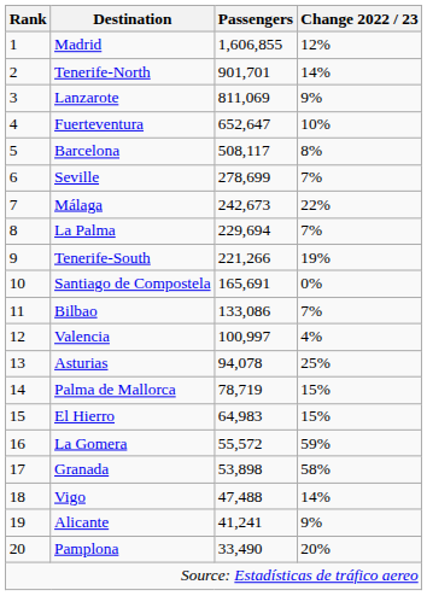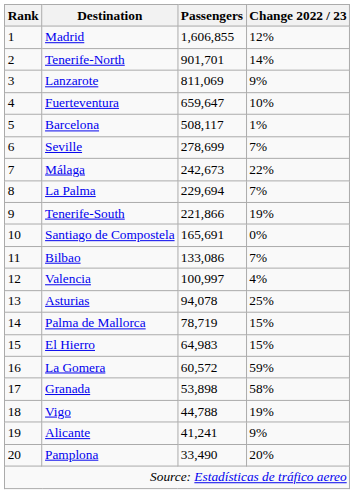 <table class="wikitable" style="font-size: 85%; width:align">
 <tr>
 <th>Rank</th>
 <th>Destination</th>
 <th>Passengers</th>
 <th>Change 2022 / 23</th>
 </tr>
 <tr>
 <td>1</td>
 <td> <a href='#'>Madrid</a></td>
 <td>1,606,855</td>
 <td> 12%</td>
 </tr>
 <tr>
 <td>2</td>
 <td> <a href='#'>Tenerife-North</a></td>
 <td>901,701</td>
 <td> 14%</td>
 </tr>
 <tr>
 <td>3</td>
 <td> <a href='#'>Lanzarote</a></td>
 <td>811,069</td>
 <td> 9%</td>
 </tr>
 <tr>
 <td>4</td>
 <td> <a href='#'>Fuerteventura</a></td>
-<td>652,647</td>
+<td>659,647</td>
 <td> 10%</td>
 </tr>
 <tr>
 <td>5</td>
 <td> <a href='#'>Barcelona</a></td>
 <td>508,117</td>
-<td> 8%</td>
+<td> 1%</td>
 </tr>
 <tr>
 <td>6</td>
 <td> <a href='#'>Seville</a></td>
 <td>278,699</td>
 <td> 7%</td>
 </tr>
 <tr>
 <td>7</td>
 <td> <a href='#'>Málaga</a></td>
 <td>242,673</td>
 <td> 22%</td>
 </tr>
 <tr>
 <td>8</td>
 <td> <a href='#'>La Palma</a></td>
 <td>229,694</td>
 <td> 7%</td>
 </tr>
 <tr>
 <td>9</td>
 <td> <a href='#'>Tenerife-South</a></td>
-<td>221,266</td>
+<td>221,866</td>
 <td> 19%</td>
 </tr>
 <tr>
 <td>10</td>
 <td> <a href='#'>Santiago de Compostela</a></td>
 <td>165,691</td>
 <td> 0%</td>
 </tr>
 <tr>
 <td>11</td>
 <td> <a href='#'>Bilbao</a></td>
 <td>133,086</td>
 <td> 7%</td>
 </tr>
 <tr>
 <td>12</td>
 <td> <a href='#'>Valencia</a></td>
 <td>100,997</td>
 <td> 4%</td>
 </tr>
 <tr>
 <td>13</td>
 <td> <a href='#'>Asturias</a></td>
 <td>94,078</td>
 <td> 25%</td>
 </tr>
 <tr>
 <td>14</td>
 <td> <a href='#'>Palma de Mallorca</a></td>
 <td>78,719</td>
 <td> 15%</td>
 </tr>
 <tr>
 <td>15</td>
 <td> <a href='#'>El Hierro</a></td>
 <td>64,983</td>
 <td> 15%</td>
 </tr>
 <tr>
 <td>16</td>
 <td> <a href='#'>La Gomera</a></td>
-<td>55,572</td>
+<td>60,572</td>
 <td> 59%</td>
 </tr>
 <tr>
 <td>17</td>
 <td> <a href='#'>Granada</a></td>
 <td>53,898</td>
 <td> 58%</td>
 </tr>
 <tr>
 <td>18</td>
 <td> <a href='#'>Vigo</a></td>
-<td>47,488</td>
-<td> 14%</td>
+<td>44,788</td>
+<td> 19%</td>
 </tr>
 <tr>
 <td>19</td>
 <td> <a href='#'>Alicante</a></td>
 <td>41,241</td>
 <td> 9%</td>
 </tr>
 <tr>
 <td>20</td>
 <td> <a href='#'>Pamplona</a></td>
 <td>33,490</td>
 <td> 20%</td>
 </tr>
 <tr>
 <td colspan="4" style="text-align:right;"><em>Source: <a href='#'>Estadísticas de tráfico aereo</a></em></td>
 </tr>
 </table>
